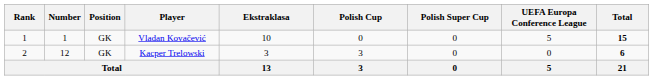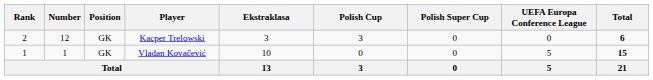 <table class="wikitable" style="font-size: 95%; text-align: center;">
 <tr>
 <th width=60>Rank</th>
 <th width=60>Number</th>
 <th width=60>Position</th>
 <th width=150>Player</th>
 <th width=150>Ekstraklasa</th>
 <th width=150>Polish Cup</th>
 <th width=150>Polish Super Cup</th>
 <th width=150>UEFA Europa Conference League</th>
 <th width=80>Total</th>
 </tr>
 <tr>
+<td rowspan="1">2</td>
+<td>12</td>
+<td>GK</td>
+<td> <a href='#'>Kacper Trelowski</a></td>
+<td>3</td>
+<td>3</td>
+<td>0</td>
+<td>0</td>
+<td><strong>6</strong></td>
+</tr>
+<tr>
 <td rowspan="1">1</td>
 <td>1</td>
 <td>GK</td>
 <td> <a href='#'>Vladan Kovačević</a></td>
 <td>10</td>
 <td>0</td>
 <td>0</td>
 <td>5</td>
 <td><strong>15</strong></td>
 </tr>
 <tr>
-<td rowspan="1">2</td>
-<td>12</td>
-<td>GK</td>
-<td> <a href='#'>Kacper Trelowski</a></td>
-<td>3</td>
-<td>3</td>
-<td>0</td>
-<td>0</td>
-<td><strong>6</strong></td>
-</tr>
-<tr>
 <th colspan="4">Total</th>
 <th>13</th>
 <th>3</th>
 <th>0</th>
 <th>5</th>
 <th><strong>21</strong></th>
 </tr>
 </table>
